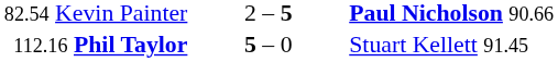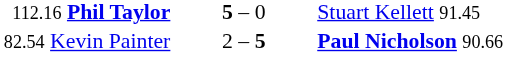 <table style="text-align:center">
 <tr>
 <th width=223></th>
 <th width=100></th>
 <th width=223></th>
 </tr>
 <tr>
+<td align=right><small><span>112.16</span></small> <strong><a href='#'>Phil Taylor</a></strong> </td>
+<td><strong>5</strong> – 0</td>
+<td align=left> <a href='#'>Stuart Kellett</a> <small><span>91.45</span></small></td>
+</tr>
+<tr>
 <td align=right><small><span>82.54</span></small> <a href='#'>Kevin Painter</a> </td>
 <td>2 – <strong>5</strong></td>
 <td align=left> <strong><a href='#'>Paul Nicholson</a></strong> <small><span>90.66</span></small></td>
 </tr>
-<tr>
-<td align=right><small><span>112.16</span></small> <strong><a href='#'>Phil Taylor</a></strong> </td>
-<td><strong>5</strong> – 0</td>
-<td align=left> <a href='#'>Stuart Kellett</a> <small><span>91.45</span></small></td>
-</tr>
 </table>
